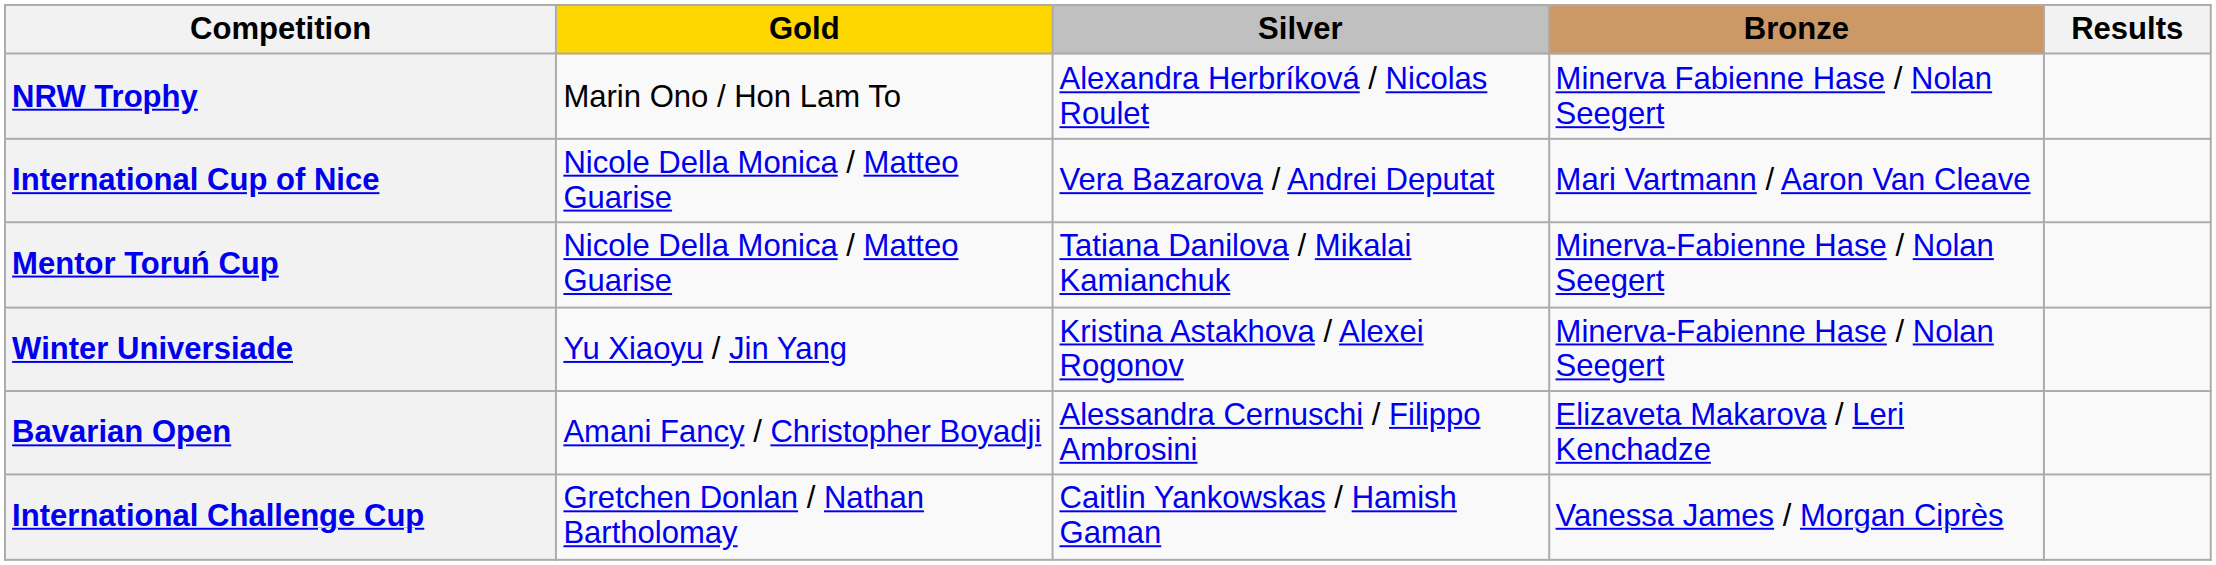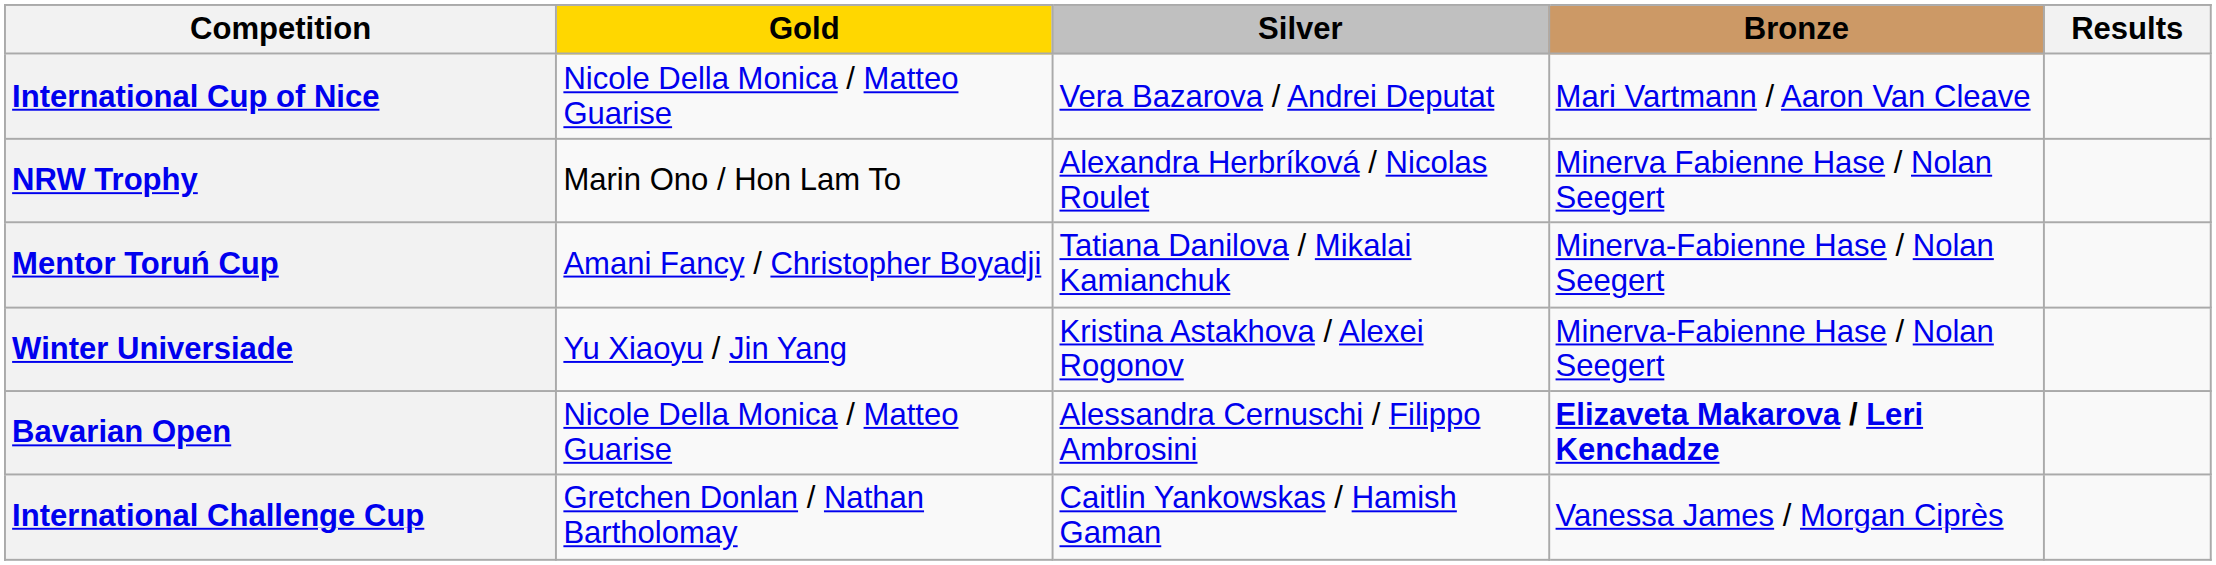 <table class="wikitable unsortable" style="text-align:left; width:90%;">
 <tr>
 <th scope="col" style="text-align:center; width:25%">Competition</th>
 <td scope="col" style="text-align:center; width:22.5%; background:gold"><strong>Gold</strong></td>
 <td scope="col" style="text-align:center; width:22.5%; background:silver"><strong>Silver</strong></td>
 <td scope="col" style="text-align:center; width:22.5%; background:#c96"><strong>Bronze</strong></td>
 <th scope="col" style="text-align:center; width:7.5%">Results</th>
 </tr>
 <tr>
+<th scope="row" style="text-align:left"> <a href='#'>International Cup of Nice</a></th>
+<td> <a href='#'>Nicole Della Monica</a> / <a href='#'>Matteo Guarise</a></td>
+<td> <a href='#'>Vera Bazarova</a> / <a href='#'>Andrei Deputat</a></td>
+<td> <a href='#'>Mari Vartmann</a> / <a href='#'>Aaron Van Cleave</a></td>
+<td></td>
+</tr>
+<tr>
 <th scope="row" style="text-align:left"> <a href='#'>NRW Trophy</a></th>
 <td> Marin Ono / Hon Lam To</td>
 <td> <a href='#'>Alexandra Herbríková</a> / <a href='#'>Nicolas Roulet</a></td>
 <td> <a href='#'>Minerva Fabienne Hase</a> / <a href='#'>Nolan Seegert</a></td>
 <td></td>
 </tr>
 <tr>
-<th scope="row" style="text-align:left"> <a href='#'>International Cup of Nice</a></th>
-<td> <a href='#'>Nicole Della Monica</a> / <a href='#'>Matteo Guarise</a></td>
-<td> <a href='#'>Vera Bazarova</a> / <a href='#'>Andrei Deputat</a></td>
-<td> <a href='#'>Mari Vartmann</a> / <a href='#'>Aaron Van Cleave</a></td>
-<td></td>
-</tr>
-<tr>
 <th scope="row" style="text-align:left"> <a href='#'>Mentor Toruń Cup</a></th>
-<td>  <a href='#'>Nicole Della Monica</a> / <a href='#'>Matteo Guarise</a></td>
+<td> <a href='#'>Amani Fancy</a> / <a href='#'>Christopher Boyadji</a></td>
 <td>  <a href='#'>Tatiana Danilova</a> / <a href='#'>Mikalai Kamianchuk</a></td>
 <td> <a href='#'>Minerva-Fabienne Hase</a> / <a href='#'>Nolan Seegert</a></td>
 <td></td>
 </tr>
 <tr>
 <th scope="row" style="text-align:left"> <a href='#'>Winter Universiade</a></th>
 <td> <a href='#'>Yu Xiaoyu</a> / <a href='#'>Jin Yang</a></td>
 <td> <a href='#'>Kristina Astakhova</a> / <a href='#'>Alexei Rogonov</a></td>
 <td> <a href='#'>Minerva-Fabienne Hase</a> / <a href='#'>Nolan Seegert</a></td>
 <td></td>
 </tr>
 <tr>
 <th scope="row" style="text-align:left"> <a href='#'>Bavarian Open</a></th>
-<td> <a href='#'>Amani Fancy</a> / <a href='#'>Christopher Boyadji</a></td>
+<td>  <a href='#'>Nicole Della Monica</a> / <a href='#'>Matteo Guarise</a></td>
 <td> <a href='#'>Alessandra Cernuschi</a> / <a href='#'>Filippo Ambrosini</a></td>
-<td> <a href='#'>Elizaveta Makarova</a> / <a href='#'>Leri Kenchadze</a></td>
+<td><strong> <a href='#'>Elizaveta Makarova</a> / <a href='#'>Leri Kenchadze</a></strong></td>
 <td></td>
 </tr>
 <tr>
 <th scope="row" style="text-align:left"> <a href='#'>International Challenge Cup</a></th>
 <td> <a href='#'>Gretchen Donlan</a> / <a href='#'>Nathan Bartholomay</a></td>
 <td> <a href='#'>Caitlin Yankowskas</a> / <a href='#'>Hamish Gaman</a></td>
 <td> <a href='#'>Vanessa James</a> / <a href='#'>Morgan Ciprès</a></td>
 <td></td>
 </tr>
 </table>
